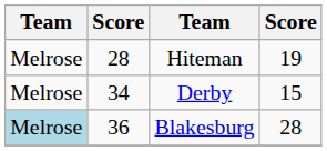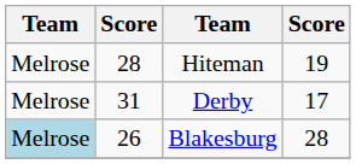 <table class="wikitable" style="text-align: center">
 <tr>
 <th>Team</th>
 <th>Score</th>
 <th>Team</th>
 <th>Score</th>
 </tr>
 <tr>
 <td>Melrose</td>
 <td>28</td>
 <td>Hiteman</td>
 <td>19</td>
 </tr>
 <tr>
 <td>Melrose</td>
-<td>34</td>
+<td>31</td>
 <td><a href='#'>Derby</a></td>
-<td>15</td>
+<td>17</td>
 </tr>
 <tr>
 <td style="background: lightblue;">Melrose</td>
-<td>36</td>
+<td>26</td>
 <td><a href='#'>Blakesburg</a></td>
 <td>28</td>
 </tr>
 <tr>
 </tr>
 </table>
